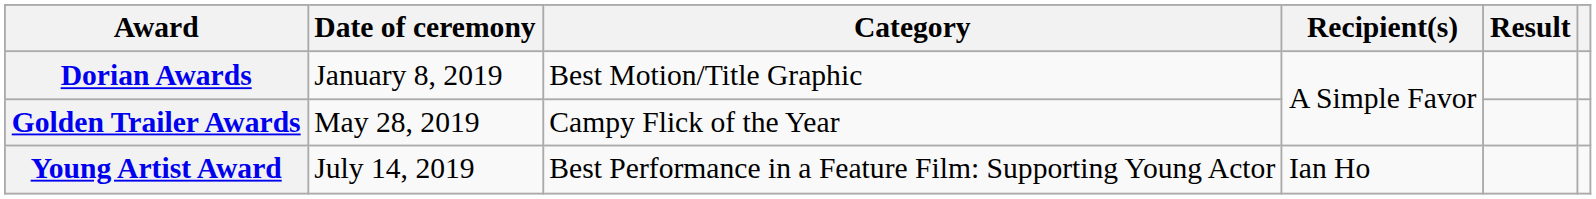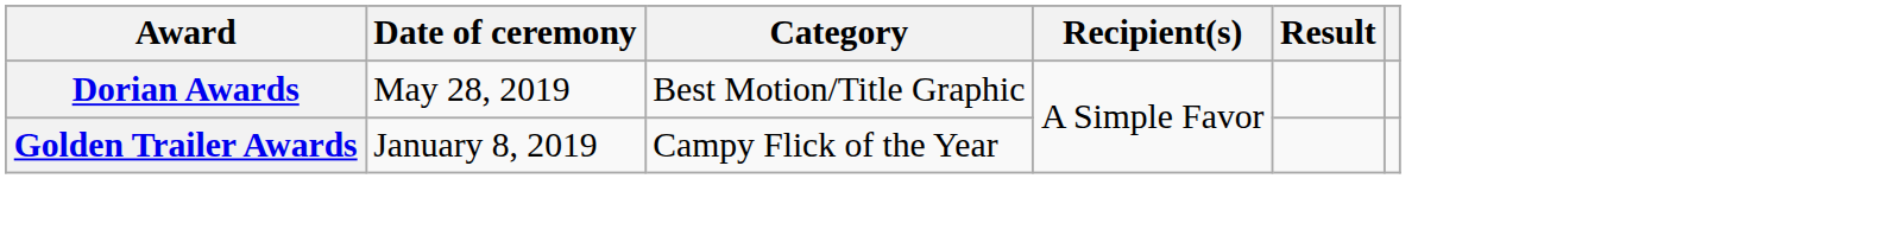 <table class="wikitable sortable plainrowheaders">
 <tr>
 <th scope="col">Award</th>
 <th scope="col">Date of ceremony</th>
 <th scope="col">Category</th>
 <th scope="col">Recipient(s)</th>
 <th scope="col">Result</th>
 <th scope="col" class="unsortable"></th>
 </tr>
 <tr>
 <th scope="row"><a href='#'>Dorian Awards</a></th>
-<td>January 8, 2019</td>
+<td>May 28, 2019</td>
 <td>Best Motion/Title Graphic</td>
 <td rowspan="2">A Simple Favor</td>
 <td></td>
 <td align="center"></td>
 </tr>
 <tr>
 <th scope="row"><a href='#'>Golden Trailer Awards</a></th>
-<td>May 28, 2019</td>
+<td>January 8, 2019</td>
 <td>Campy Flick of the Year</td>
 <td></td>
 <td align="center"></td>
 </tr>
-<tr>
-<th scope="row"><a href='#'>Young Artist Award</a></th>
-<td>July 14, 2019</td>
-<td>Best Performance in a Feature Film: Supporting Young Actor</td>
-<td>Ian Ho</td>
-<td></td>
-<td align="center"></td>
-</tr>
 </table>
